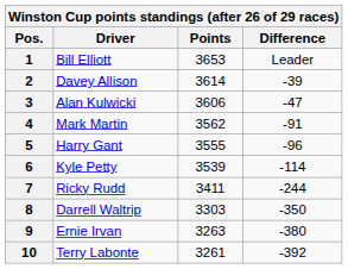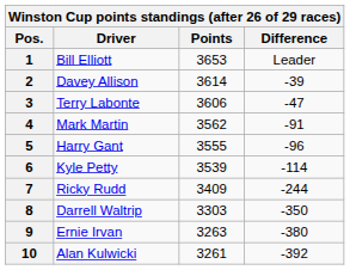 <table class="wikitable" style="font-size:95%;">
 <tr>
 <th colspan=9><strong>Winston Cup points standings (after 26 of 29 races)</strong></th>
 </tr>
 <tr>
 <th>Pos.</th>
 <th>Driver</th>
 <th>Points</th>
 <th>Difference</th>
 </tr>
 <tr>
 <th>1</th>
 <td><a href='#'>Bill Elliott</a></td>
 <td align=center>3653</td>
 <td align=center>Leader</td>
 </tr>
 <tr>
 <th>2</th>
 <td><a href='#'>Davey Allison</a></td>
 <td align=center>3614</td>
 <td align=center>-39</td>
 </tr>
 <tr>
 <th>3</th>
-<td><a href='#'>Alan Kulwicki</a></td>
+<td><a href='#'>Terry Labonte</a></td>
 <td align=center>3606</td>
 <td align=center>-47</td>
 </tr>
 <tr>
 <th>4</th>
 <td><a href='#'>Mark Martin</a></td>
 <td align=center>3562</td>
 <td align=center>-91</td>
 </tr>
 <tr>
 <th>5</th>
 <td><a href='#'>Harry Gant</a></td>
 <td align=center>3555</td>
 <td align=center>-96</td>
 </tr>
 <tr>
 <th>6</th>
 <td><a href='#'>Kyle Petty</a></td>
 <td align=center>3539</td>
 <td align=center>-114</td>
 </tr>
 <tr>
 <th>7</th>
 <td><a href='#'>Ricky Rudd</a></td>
-<td align=center>3411</td>
+<td align=center>3409</td>
 <td align=center>-244</td>
 </tr>
 <tr>
 <th>8</th>
 <td><a href='#'>Darrell Waltrip</a></td>
 <td align=center>3303</td>
 <td align=center>-350</td>
 </tr>
 <tr>
 <th>9</th>
 <td><a href='#'>Ernie Irvan</a></td>
 <td align=center>3263</td>
 <td align=center>-380</td>
 </tr>
 <tr>
 <th>10</th>
-<td><a href='#'>Terry Labonte</a></td>
+<td><a href='#'>Alan Kulwicki</a></td>
 <td align=center>3261</td>
 <td align=center>-392</td>
 </tr>
 </table>
